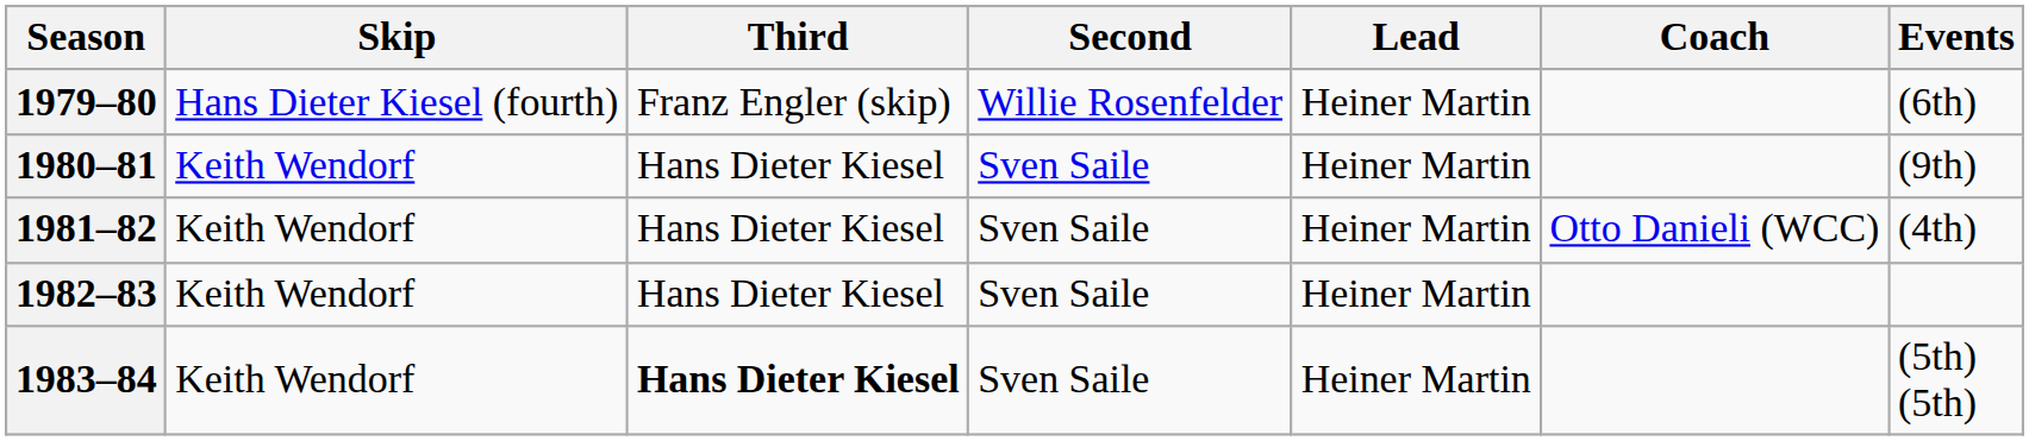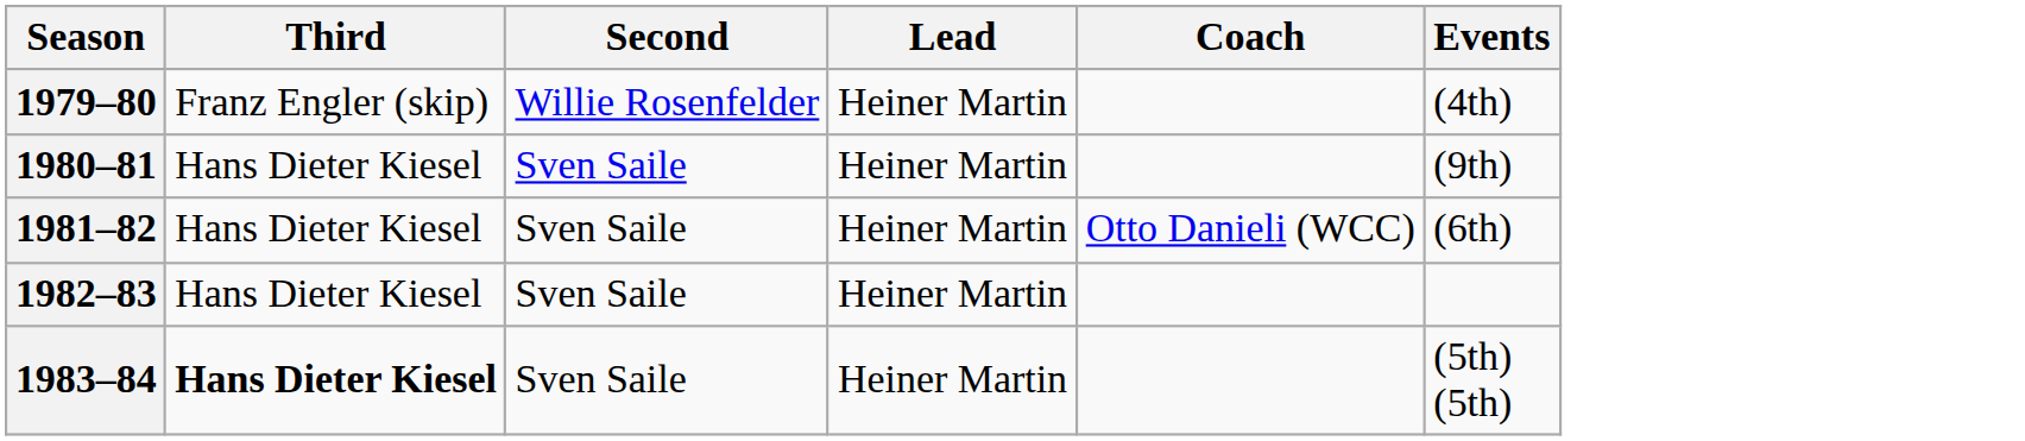 <table class="wikitable">
 <tr>
 <th scope="col">Season</th>
-<th scope="col">Skip</th>
 <th scope="col">Third</th>
 <th scope="col">Second</th>
 <th scope="col">Lead</th>
 <th scope="col">Coach</th>
 <th scope="col">Events</th>
 </tr>
 <tr>
 <th scope="row">1979–80</th>
-<td><a href='#'>Hans Dieter Kiesel</a> (fourth)</td>
 <td>Franz Engler (skip)</td>
 <td><a href='#'>Willie Rosenfelder</a></td>
 <td>Heiner Martin</td>
 <td></td>
-<td> (6th)</td>
+<td> (4th)<br> </td>
 </tr>
 <tr>
 <th scope="row">1980–81</th>
-<td><a href='#'>Keith Wendorf</a></td>
 <td>Hans Dieter Kiesel</td>
 <td><a href='#'>Sven Saile</a></td>
 <td>Heiner Martin</td>
 <td></td>
 <td> (9th)</td>
 </tr>
 <tr>
 <th scope="row">1981–82</th>
-<td>Keith Wendorf</td>
 <td>Hans Dieter Kiesel</td>
 <td>Sven Saile</td>
 <td>Heiner Martin</td>
 <td><a href='#'>Otto Danieli</a> (WCC)</td>
-<td> (4th)<br> </td>
+<td> (6th)</td>
 </tr>
 <tr>
 <th scope="row">1982–83</th>
-<td>Keith Wendorf</td>
 <td>Hans Dieter Kiesel</td>
 <td>Sven Saile</td>
 <td>Heiner Martin</td>
 <td></td>
 <td> <br> </td>
 </tr>
 <tr>
 <th scope="row">1983–84</th>
-<td>Keith Wendorf</td>
 <td><strong>Hans Dieter Kiesel</strong></td>
 <td>Sven Saile</td>
 <td>Heiner Martin</td>
 <td></td>
 <td> (5th)<br> (5th)</td>
 </tr>
 </table>
